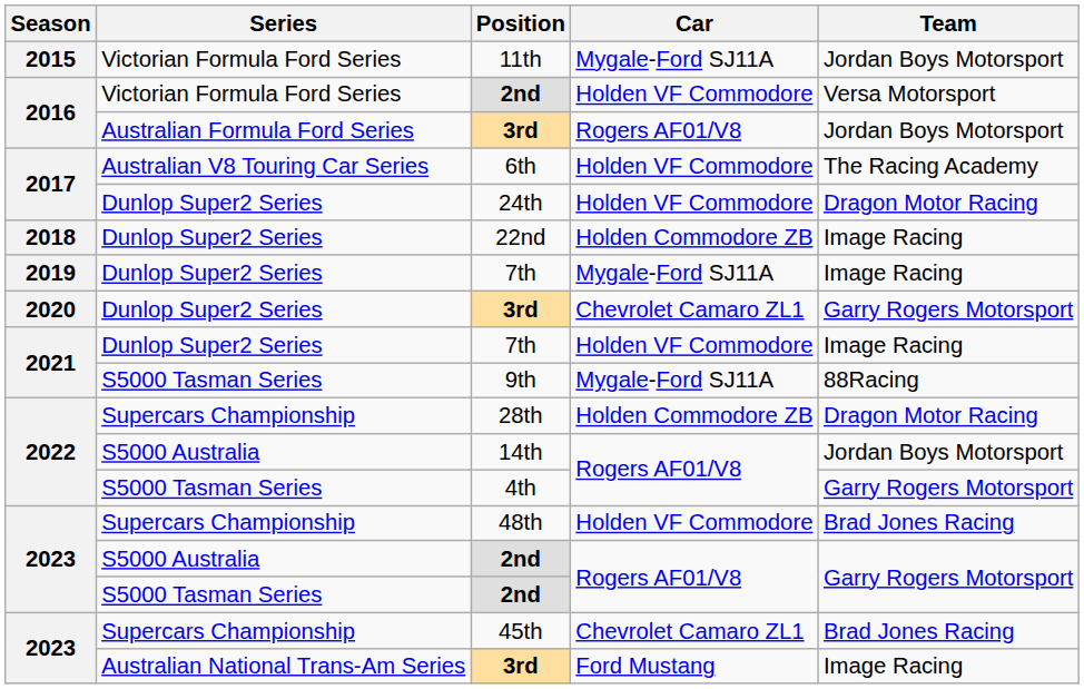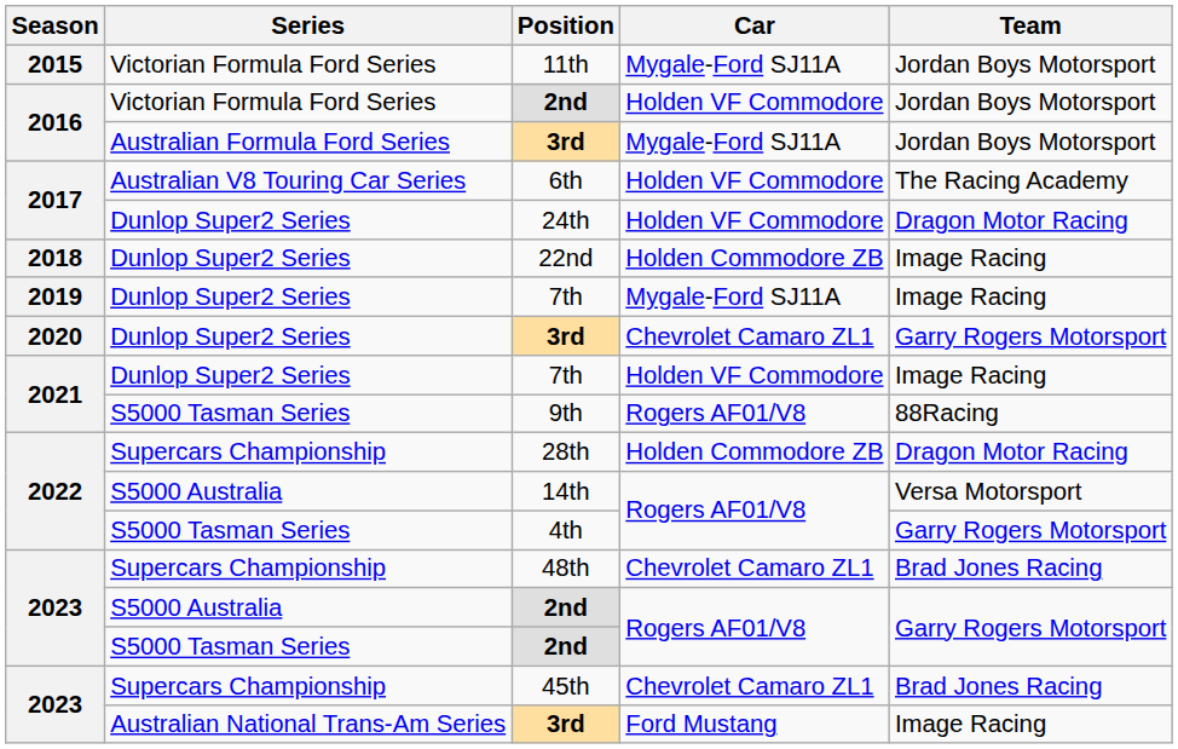 <table class="wikitable" style="font-size: 90%;">
 <tr>
 <th>Season</th>
 <th>Series</th>
 <th>Position</th>
 <th>Car</th>
 <th>Team</th>
 </tr>
 <tr>
 <th>2015</th>
 <td>Victorian Formula Ford Series</td>
 <td align="center">11th</td>
 <td><a href='#'>Mygale</a>-<a href='#'>Ford</a> SJ11A</td>
 <td>Jordan Boys Motorsport</td>
 </tr>
 <tr>
 <th rowspan=2>2016</th>
 <td>Victorian Formula Ford Series</td>
 <td align="center" style="background:#DFDFDF"><strong>2nd</strong></td>
 <td><a href='#'>Holden VF Commodore</a></td>
-<td>Versa Motorsport</td>
+<td>Jordan Boys Motorsport</td>
 </tr>
 <tr>
 <td><a href='#'>Australian Formula Ford Series</a></td>
 <td align="center" style="background: #ffdf9f"><strong>3rd</strong></td>
-<td><a href='#'>Rogers AF01/V8</a></td>
+<td><a href='#'>Mygale</a>-<a href='#'>Ford</a> SJ11A</td>
 <td>Jordan Boys Motorsport</td>
 </tr>
 <tr>
 <th rowspan=2>2017</th>
 <td><a href='#'>Australian V8 Touring Car Series</a></td>
 <td align="center">6th</td>
 <td><a href='#'>Holden VF Commodore</a></td>
 <td>The Racing Academy</td>
 </tr>
 <tr>
 <td><a href='#'>Dunlop Super2 Series</a></td>
 <td align="center">24th</td>
 <td><a href='#'>Holden VF Commodore</a></td>
 <td><a href='#'>Dragon Motor Racing</a></td>
 </tr>
 <tr>
 <th>2018</th>
 <td><a href='#'>Dunlop Super2 Series</a></td>
 <td align="center">22nd</td>
 <td><a href='#'>Holden Commodore ZB</a></td>
 <td>Image Racing</td>
 </tr>
 <tr>
 <th>2019</th>
 <td><a href='#'>Dunlop Super2 Series</a></td>
 <td align="center">7th</td>
 <td><a href='#'>Mygale</a>-<a href='#'>Ford</a> SJ11A</td>
 <td>Image Racing</td>
 </tr>
 <tr>
 <th>2020</th>
 <td><a href='#'>Dunlop Super2 Series</a></td>
 <td align="center" style="background: #ffdf9f"><strong>3rd</strong></td>
 <td><a href='#'>Chevrolet Camaro ZL1</a></td>
 <td><a href='#'>Garry Rogers Motorsport</a></td>
 </tr>
 <tr>
 <th rowspan=2>2021</th>
 <td><a href='#'>Dunlop Super2 Series</a></td>
 <td align="center">7th</td>
 <td><a href='#'>Holden VF Commodore</a></td>
 <td>Image Racing</td>
 </tr>
 <tr>
 <td><a href='#'>S5000 Tasman Series</a></td>
 <td align="center">9th</td>
-<td><a href='#'>Mygale</a>-<a href='#'>Ford</a> SJ11A</td>
+<td><a href='#'>Rogers AF01/V8</a></td>
 <td>88Racing</td>
 </tr>
 <tr>
 <th rowspan=3>2022</th>
 <td><a href='#'>Supercars Championship</a></td>
 <td align="center">28th</td>
 <td><a href='#'>Holden Commodore ZB</a></td>
 <td><a href='#'>Dragon Motor Racing</a></td>
 </tr>
 <tr>
 <td><a href='#'>S5000 Australia</a></td>
 <td align="center">14th</td>
 <td rowspan=2><a href='#'>Rogers AF01/V8</a></td>
-<td>Jordan Boys Motorsport</td>
+<td>Versa Motorsport</td>
 </tr>
 <tr>
 <td><a href='#'>S5000 Tasman Series</a></td>
 <td align="center">4th</td>
 <td><a href='#'>Garry Rogers Motorsport</a></td>
 </tr>
 <tr>
 <th rowspan=3>2023</th>
 <td><a href='#'>Supercars Championship</a></td>
 <td align="center">48th</td>
-<td><a href='#'>Holden VF Commodore</a></td>
+<td><a href='#'>Chevrolet Camaro ZL1</a></td>
 <td><a href='#'>Brad Jones Racing</a></td>
 </tr>
 <tr>
 <td><a href='#'>S5000 Australia</a></td>
 <td align="center" style="background:#DFDFDF"><strong>2nd</strong></td>
 <td rowspan=2><a href='#'>Rogers AF01/V8</a></td>
 <td rowspan=2><a href='#'>Garry Rogers Motorsport</a></td>
 </tr>
 <tr>
 <td><a href='#'>S5000 Tasman Series</a></td>
 <td align="center" style="background:#DFDFDF"><strong>2nd</strong></td>
 </tr>
 <tr>
 <th rowspan=2>2023</th>
 <td><a href='#'>Supercars Championship</a></td>
 <td align="center">45th</td>
 <td><a href='#'>Chevrolet Camaro ZL1</a></td>
 <td><a href='#'>Brad Jones Racing</a></td>
 </tr>
 <tr>
 <td><a href='#'>Australian National Trans-Am Series</a></td>
 <td align="center" style="background: #ffdf9f"><strong>3rd</strong></td>
 <td><a href='#'>Ford Mustang</a></td>
 <td>Image Racing</td>
 </tr>
 </table>
